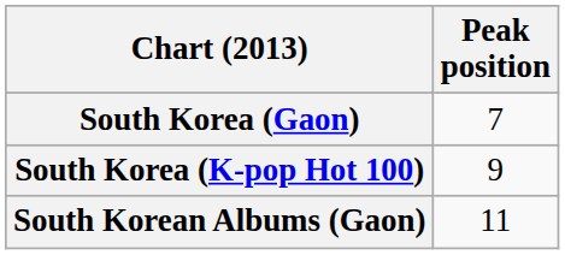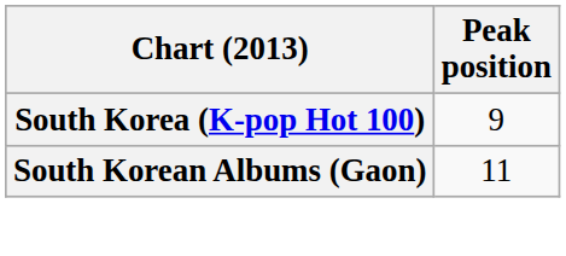 <table class="wikitable plainrowheaders sortable">
 <tr>
 <th>Chart (2013)</th>
 <th>Peak<br>position</th>
-</tr>
-<tr>
-<th scope="row">South Korea (<a href='#'>Gaon</a>)</th>
-<td align="center">7</td>
 </tr>
 <tr>
 <th scope="row">South Korea (<a href='#'>K-pop Hot 100</a>)</th>
 <td align="center">9</td>
 </tr>
 <tr>
 <th scope="row">South Korean Albums (Gaon)</th>
 <td align=center>11</td>
 </tr>
 </table>
